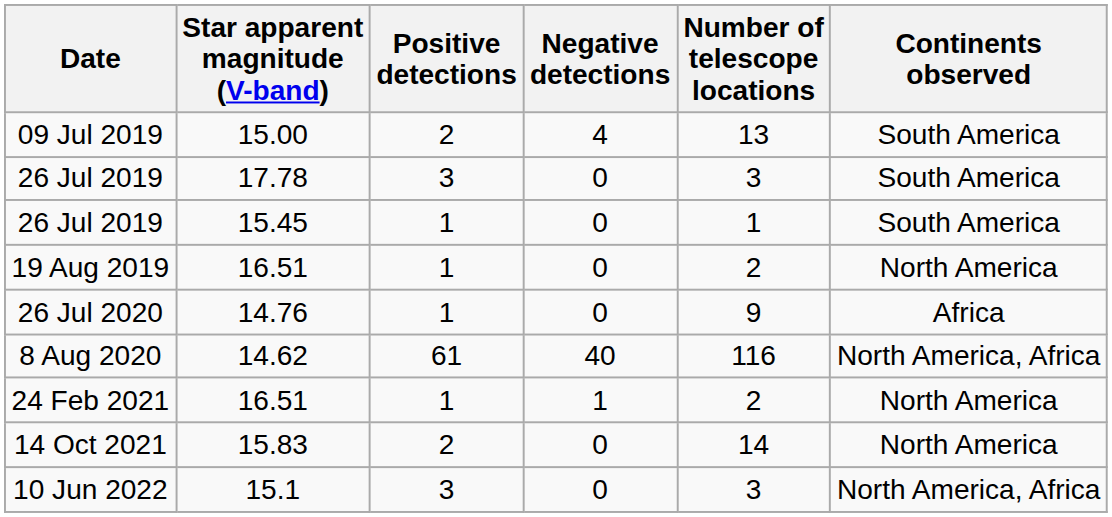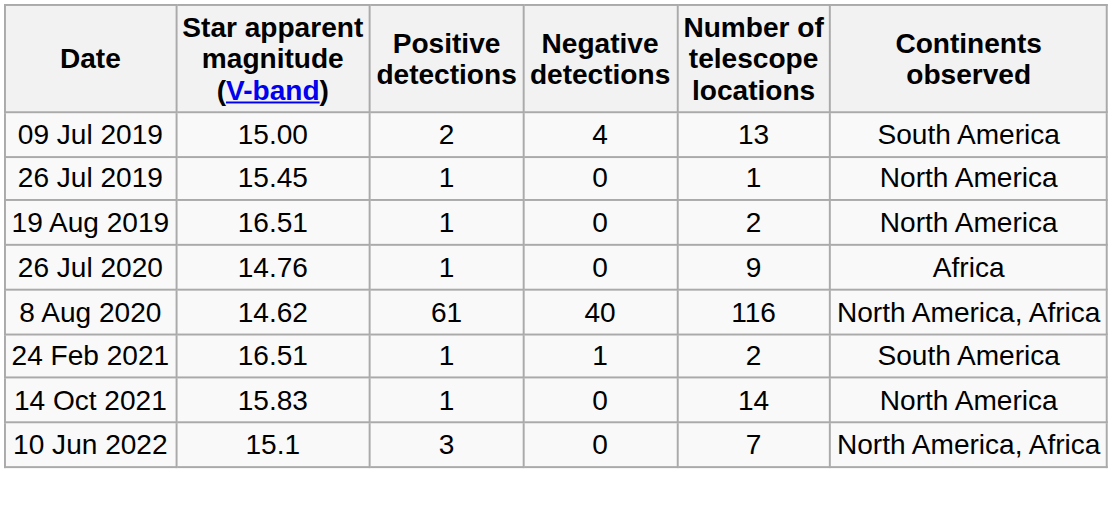 <table class="wikitable floatright" style="text-align: center; font-size: 0.9em; margin-right: 12px;">
 <tr>
 <th>Date</th>
 <th>Star apparent<br>magnitude<br>(<a href='#'>V-band</a>)</th>
 <th>Positive<br>detections</th>
 <th>Negative<br>detections</th>
 <th>Number of<br>telescope<br>locations</th>
 <th>Continents<br>observed</th>
 </tr>
 <tr>
 <td>09 Jul 2019</td>
 <td>15.00</td>
 <td>2</td>
 <td>4</td>
 <td>13</td>
 <td>South America</td>
 </tr>
 <tr>
 <td>26 Jul 2019</td>
-<td>17.78</td>
-<td>3</td>
-<td>0</td>
-<td>3</td>
-<td>South America</td>
-</tr>
-<tr>
-<td>26 Jul 2019</td>
 <td>15.45</td>
 <td>1</td>
 <td>0</td>
 <td>1</td>
-<td>South America</td>
+<td>North America</td>
 </tr>
 <tr>
 <td>19 Aug 2019</td>
 <td>16.51</td>
 <td>1</td>
 <td>0</td>
 <td>2</td>
 <td>North America</td>
 </tr>
 <tr>
 <td>26 Jul 2020</td>
 <td>14.76</td>
 <td>1</td>
 <td>0</td>
 <td>9</td>
 <td>Africa</td>
 </tr>
 <tr>
 <td>8 Aug 2020</td>
 <td>14.62</td>
 <td>61</td>
 <td>40</td>
 <td>116</td>
 <td>North America, Africa</td>
 </tr>
 <tr>
 <td>24 Feb 2021</td>
 <td>16.51</td>
 <td>1</td>
 <td>1</td>
 <td>2</td>
-<td>North America</td>
+<td>South America</td>
 </tr>
 <tr>
 <td>14 Oct 2021</td>
 <td>15.83</td>
-<td>2</td>
+<td>1</td>
 <td>0</td>
 <td>14</td>
 <td>North America</td>
 </tr>
 <tr>
 <td>10 Jun 2022</td>
 <td>15.1</td>
 <td>3</td>
 <td>0</td>
-<td>3</td>
+<td>7</td>
 <td>North America, Africa</td>
 </tr>
 </table>
